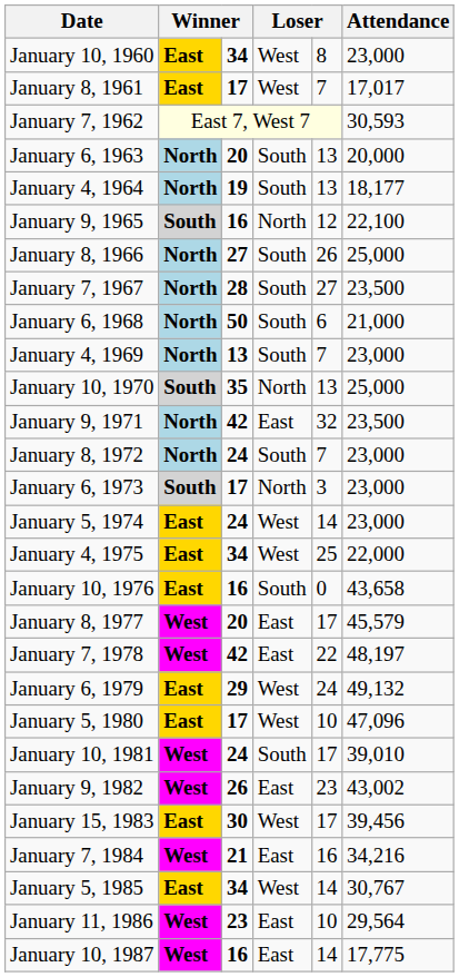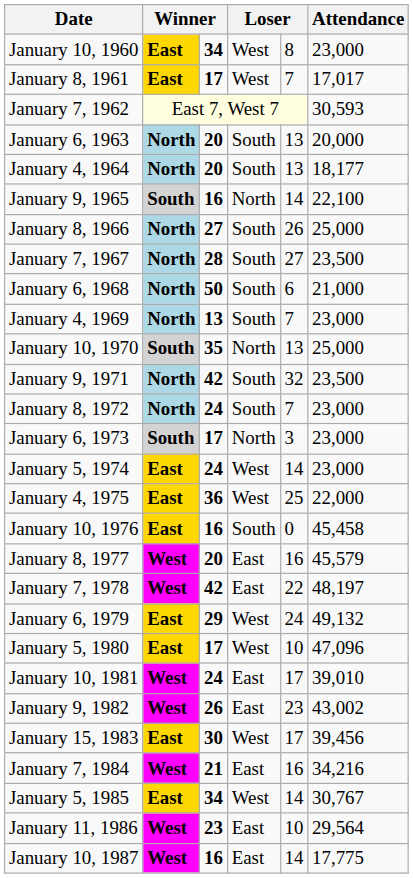 <table class="wikitable">
 <tr>
 <th>Date</th>
 <th colspan="2">Winner</th>
 <th colspan="2">Loser</th>
 <th>Attendance</th>
 </tr>
 <tr>
 <td>January 10, 1960</td>
 <td bgcolor=gold><strong>East</strong></td>
 <td><strong>34</strong></td>
 <td>West</td>
 <td>8</td>
 <td>23,000</td>
 </tr>
 <tr>
 <td>January 8, 1961</td>
 <td bgcolor=gold><strong>East</strong></td>
 <td><strong>17</strong></td>
 <td>West</td>
 <td>7</td>
 <td>17,017</td>
 </tr>
 <tr>
 <td>January 7, 1962</td>
 <td colspan=4 align=center bgcolor=lightyellow>East 7, West 7</td>
 <td>30,593</td>
 </tr>
 <tr>
 <td>January 6, 1963</td>
 <td bgcolor=lightblue><strong>North</strong></td>
 <td><strong>20</strong></td>
 <td>South</td>
 <td>13</td>
 <td>20,000</td>
 </tr>
 <tr>
 <td>January 4, 1964</td>
 <td bgcolor=lightblue><strong>North</strong></td>
-<td><strong>19</strong></td>
+<td><strong>20</strong></td>
 <td>South</td>
 <td>13</td>
 <td>18,177</td>
 </tr>
 <tr>
 <td>January 9, 1965</td>
 <td bgcolor=lightgrey><strong>South</strong></td>
 <td><strong>16</strong></td>
 <td>North</td>
-<td>12</td>
+<td>14</td>
 <td>22,100</td>
 </tr>
 <tr>
 <td>January 8, 1966</td>
 <td bgcolor=lightblue><strong>North</strong></td>
 <td><strong>27</strong></td>
 <td>South</td>
 <td>26</td>
 <td>25,000</td>
 </tr>
 <tr>
 <td>January 7, 1967</td>
 <td bgcolor=lightblue><strong>North</strong></td>
 <td><strong>28</strong></td>
 <td>South</td>
 <td>27</td>
 <td>23,500</td>
 </tr>
 <tr>
 <td>January 6, 1968</td>
 <td bgcolor=lightblue><strong>North</strong></td>
 <td><strong>50</strong></td>
 <td>South</td>
 <td>6</td>
 <td>21,000</td>
 </tr>
 <tr>
 <td>January 4, 1969</td>
 <td bgcolor=lightblue><strong>North</strong></td>
 <td><strong>13</strong></td>
 <td>South</td>
 <td>7</td>
 <td>23,000</td>
 </tr>
 <tr>
 <td>January 10, 1970</td>
 <td bgcolor=lightgrey><strong>South</strong></td>
 <td><strong>35</strong></td>
 <td>North</td>
 <td>13</td>
 <td>25,000</td>
 </tr>
 <tr>
 <td>January 9, 1971</td>
 <td bgcolor=lightblue><strong>North</strong></td>
 <td><strong>42</strong></td>
-<td>East</td>
+<td>South</td>
 <td>32</td>
 <td>23,500</td>
 </tr>
 <tr>
 <td>January 8, 1972</td>
 <td bgcolor=lightblue><strong>North</strong></td>
 <td><strong>24</strong></td>
 <td>South</td>
 <td>7</td>
 <td>23,000</td>
 </tr>
 <tr>
 <td>January 6, 1973</td>
 <td bgcolor=lightgrey><strong>South</strong></td>
 <td><strong>17</strong></td>
 <td>North</td>
 <td>3</td>
 <td>23,000</td>
 </tr>
 <tr>
 <td>January 5, 1974</td>
 <td bgcolor=gold><strong>East</strong></td>
 <td><strong>24</strong></td>
 <td>West</td>
 <td>14</td>
 <td>23,000</td>
 </tr>
 <tr>
 <td>January 4, 1975</td>
 <td bgcolor=gold><strong>East</strong></td>
-<td><strong>34</strong></td>
+<td><strong>36</strong></td>
 <td>West</td>
 <td>25</td>
 <td>22,000</td>
 </tr>
 <tr>
 <td>January 10, 1976</td>
 <td bgcolor=gold><strong>East</strong></td>
 <td><strong>16</strong></td>
 <td>South</td>
 <td>0</td>
-<td>43,658</td>
+<td>45,458</td>
 </tr>
 <tr>
 <td>January 8, 1977</td>
 <td bgcolor=fuchsia><strong>West</strong></td>
 <td><strong>20</strong></td>
 <td>East</td>
-<td>17</td>
+<td>16</td>
 <td>45,579</td>
 </tr>
 <tr>
 <td>January 7, 1978</td>
 <td bgcolor=fuchsia><strong>West</strong></td>
 <td><strong>42</strong></td>
 <td>East</td>
 <td>22</td>
 <td>48,197</td>
 </tr>
 <tr>
 <td>January 6, 1979</td>
 <td bgcolor=gold><strong>East</strong></td>
 <td><strong>29</strong></td>
 <td>West</td>
 <td>24</td>
 <td>49,132</td>
 </tr>
 <tr>
 <td>January 5, 1980</td>
 <td bgcolor=gold><strong>East</strong></td>
 <td><strong>17</strong></td>
 <td>West</td>
 <td>10</td>
 <td>47,096</td>
 </tr>
 <tr>
 <td>January 10, 1981</td>
 <td bgcolor=fuchsia><strong>West</strong></td>
 <td><strong>24</strong></td>
-<td>South</td>
+<td>East</td>
 <td>17</td>
 <td>39,010</td>
 </tr>
 <tr>
 <td>January 9, 1982</td>
 <td bgcolor=fuchsia><strong>West</strong></td>
 <td><strong>26</strong></td>
 <td>East</td>
 <td>23</td>
 <td>43,002</td>
 </tr>
 <tr>
 <td>January 15, 1983</td>
 <td bgcolor=gold><strong>East</strong></td>
 <td><strong>30</strong></td>
 <td>West</td>
 <td>17</td>
 <td>39,456</td>
 </tr>
 <tr>
 <td>January 7, 1984</td>
 <td bgcolor=fuchsia><strong>West</strong></td>
 <td><strong>21</strong></td>
 <td>East</td>
 <td>16</td>
 <td>34,216</td>
 </tr>
 <tr>
 <td>January 5, 1985</td>
 <td bgcolor=gold><strong>East</strong></td>
 <td><strong>34</strong></td>
 <td>West</td>
 <td>14</td>
 <td>30,767</td>
 </tr>
 <tr>
 <td>January 11, 1986</td>
 <td bgcolor=fuchsia><strong>West</strong></td>
 <td><strong>23</strong></td>
 <td>East</td>
 <td>10</td>
 <td>29,564</td>
 </tr>
 <tr>
 <td>January 10, 1987</td>
 <td bgcolor=fuchsia><strong>West</strong></td>
 <td><strong>16</strong></td>
 <td>East</td>
 <td>14</td>
 <td>17,775</td>
 </tr>
 </table>
